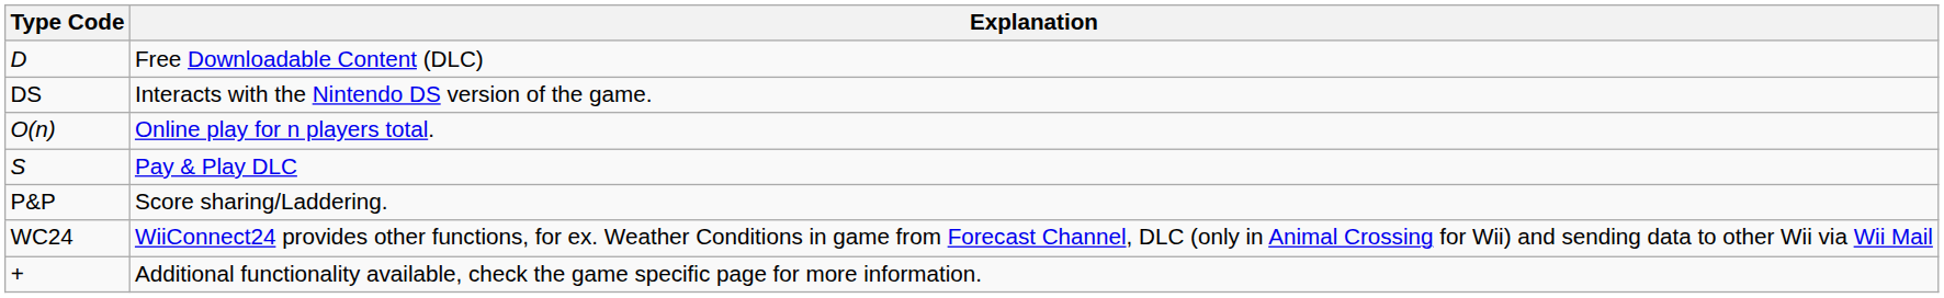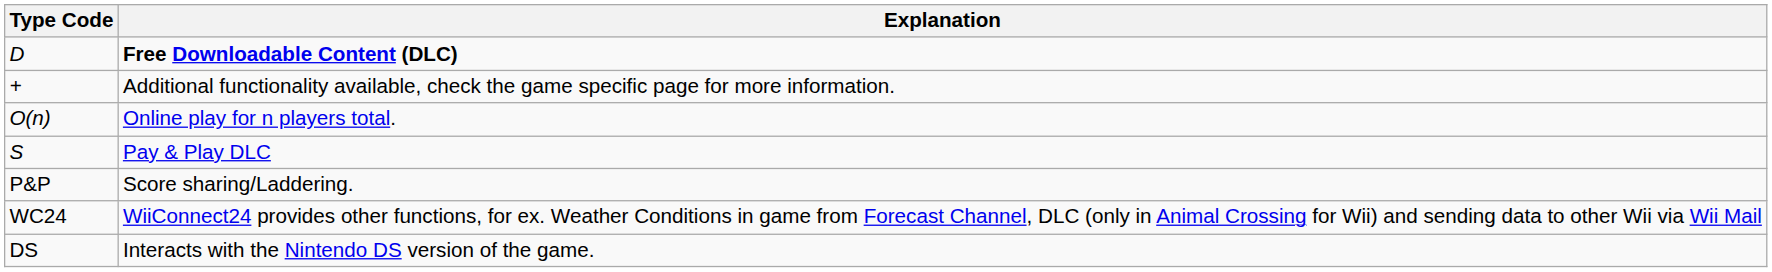 <table class="wikitable">
 <tr>
 <th>Type Code</th>
 <th>Explanation</th>
 </tr>
 <tr>
 <td><em>D</em></td>
-<td>Free <a href='#'>Downloadable Content</a> (DLC)</td>
+<td><strong>Free <a href='#'>Downloadable Content</a> (DLC)</strong></td>
 </tr>
 <tr>
-<td>DS</td>
-<td>Interacts with the <a href='#'>Nintendo DS</a> version of the game.</td>
+<td><em>+</em></td>
+<td>Additional functionality available, check the game specific page for more information.</td>
 </tr>
 <tr>
 <td><em>O(n)</em></td>
 <td><a href='#'>Online play for n players total</a>.</td>
 </tr>
 <tr>
 <td><em>S</em></td>
 <td><a href='#'>Pay & Play DLC</a></td>
 </tr>
 <tr>
 <td>P&P</td>
 <td>Score sharing/Laddering.</td>
 </tr>
 <tr>
 <td>WC24</td>
 <td><a href='#'>WiiConnect24</a> provides other functions, for ex. Weather Conditions in game from <a href='#'>Forecast Channel</a>, DLC (only in <a href='#'>Animal Crossing</a> for Wii) and sending data to other Wii via <a href='#'>Wii Mail</a></td>
 </tr>
 <tr>
-<td><em>+</em></td>
-<td>Additional functionality available, check the game specific page for more information.</td>
+<td>DS</td>
+<td>Interacts with the <a href='#'>Nintendo DS</a> version of the game.</td>
 </tr>
 </table>
